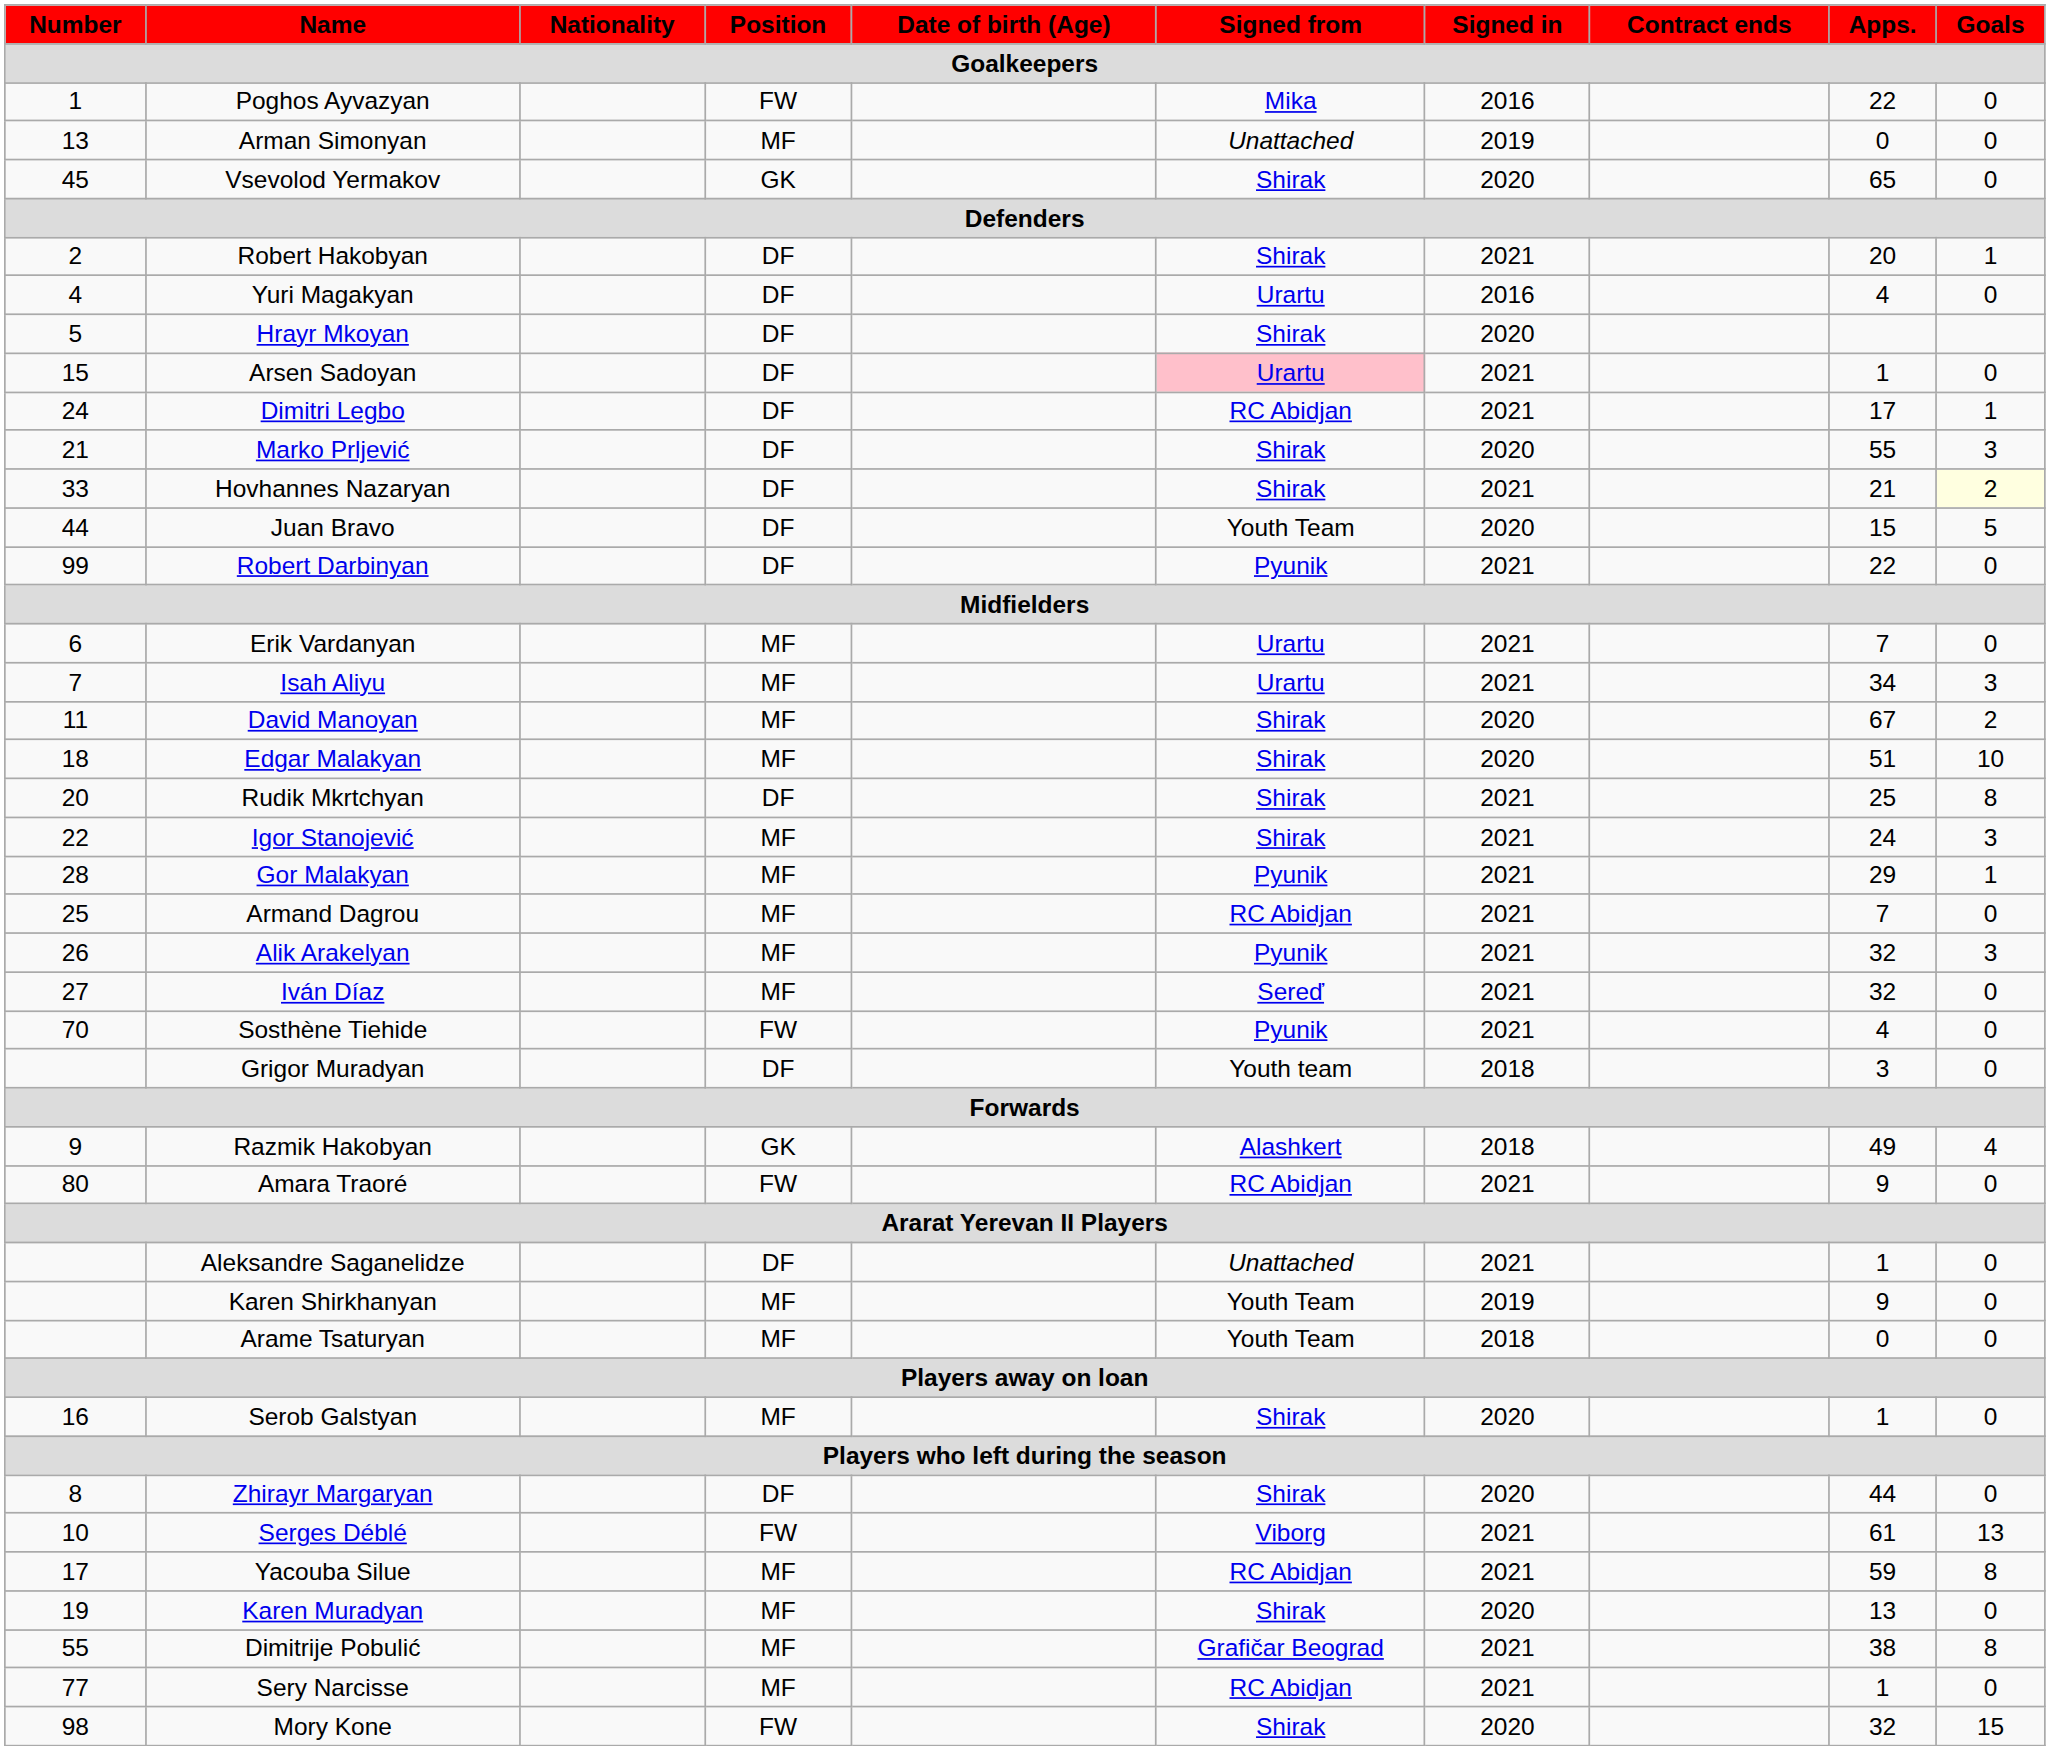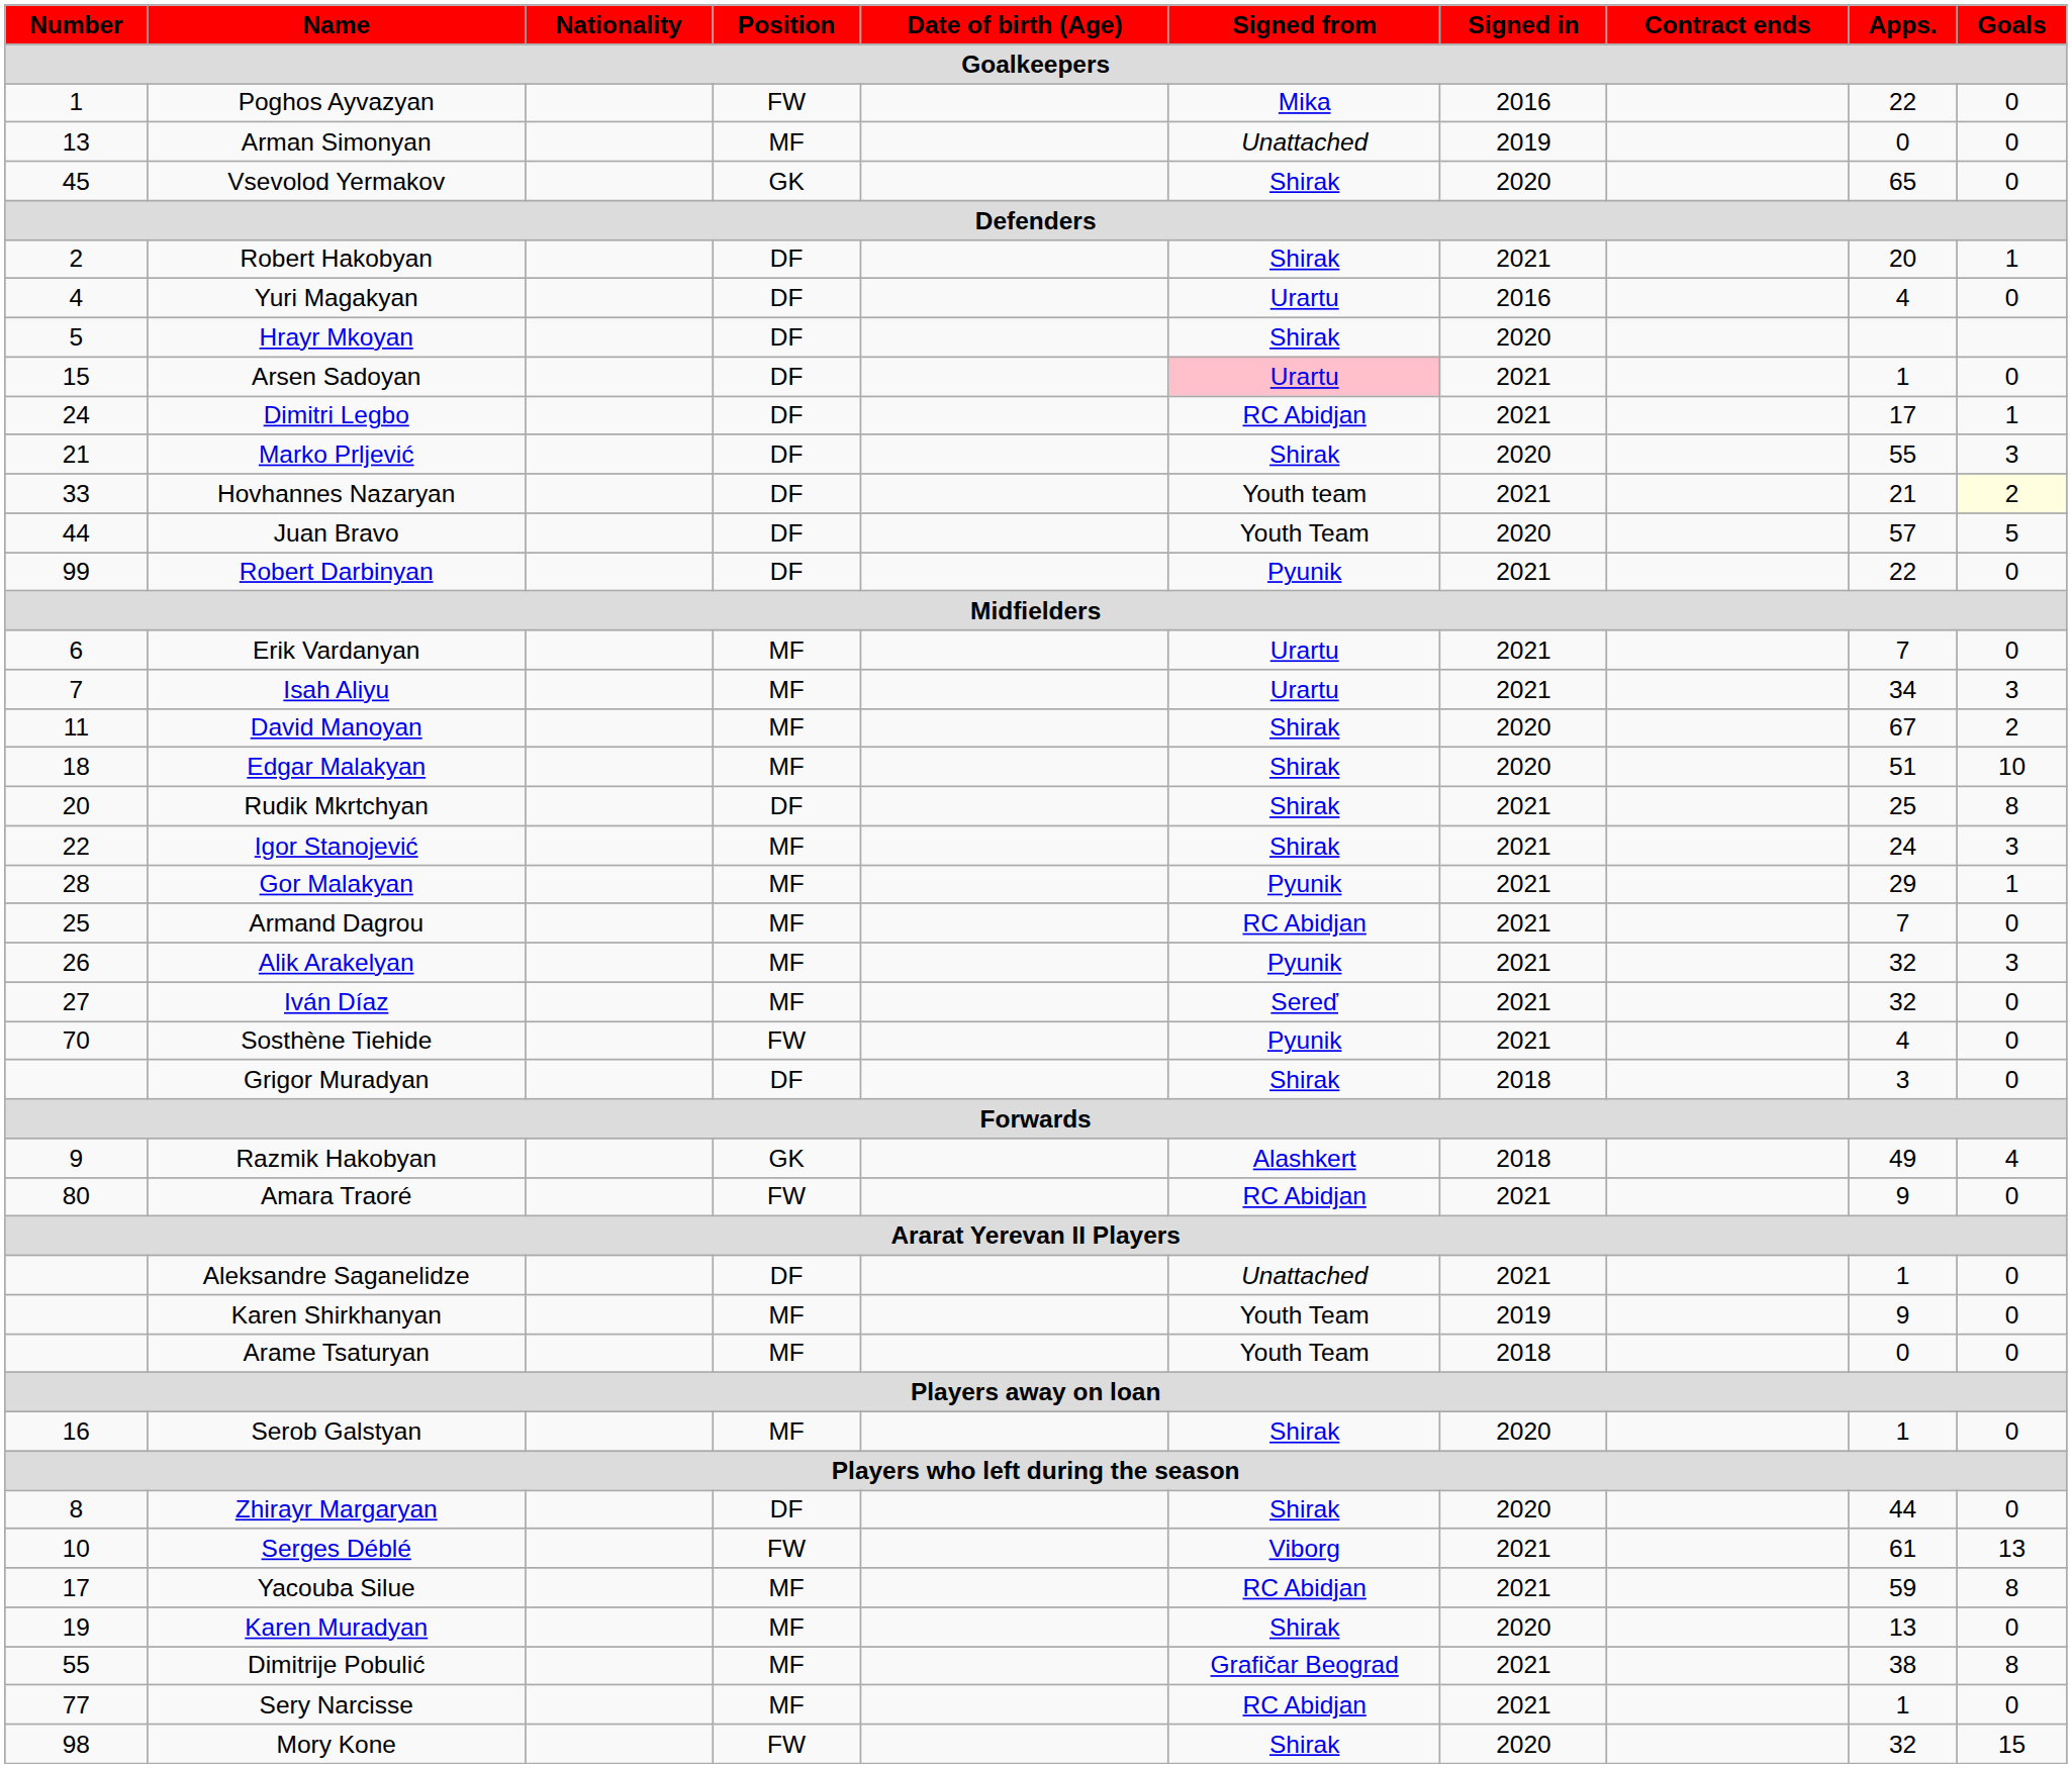 <table class="wikitable"  style="text-align:center; font-size:90%; width:95%;">
 <tr>
 <th style="background:#FF0000; color:#000000; text-align:center;">Number</th>
 <th style="background:#FF0000; color:#000000; text-align:center;">Name</th>
 <th style="background:#FF0000; color:#000000; text-align:center;">Nationality</th>
 <th style="background:#FF0000; color:#000000; text-align:center;">Position</th>
 <th style="background:#FF0000; color:#000000; text-align:center;">Date of birth (Age)</th>
 <th style="background:#FF0000; color:#000000; text-align:center;">Signed from</th>
 <th style="background:#FF0000; color:#000000; text-align:center;">Signed in</th>
 <th style="background:#FF0000; color:#000000; text-align:center;">Contract ends</th>
 <th style="background:#FF0000; color:#000000; text-align:center;">Apps.</th>
 <th style="background:#FF0000; color:#000000; text-align:center;">Goals</th>
 </tr>
 <tr>
 <th colspan="11"  style="background:#dcdcdc; text-align:center;">Goalkeepers</th>
 </tr>
 <tr>
 <td>1</td>
 <td>Poghos Ayvazyan</td>
 <td></td>
 <td>FW</td>
 <td></td>
 <td><a href='#'>Mika</a></td>
 <td>2016</td>
 <td></td>
 <td>22</td>
 <td>0</td>
 </tr>
 <tr>
 <td>13</td>
 <td>Arman Simonyan</td>
 <td></td>
 <td>MF</td>
 <td></td>
 <td><em>Unattached</em></td>
 <td>2019</td>
 <td></td>
 <td>0</td>
 <td>0</td>
 </tr>
 <tr>
 <td>45</td>
 <td>Vsevolod Yermakov</td>
 <td></td>
 <td>GK</td>
 <td></td>
 <td><a href='#'>Shirak</a></td>
 <td>2020</td>
 <td></td>
 <td>65</td>
 <td>0</td>
 </tr>
 <tr>
 <th colspan="11"  style="background:#dcdcdc; text-align:center;">Defenders</th>
 </tr>
 <tr>
 <td>2</td>
 <td>Robert Hakobyan</td>
 <td></td>
 <td>DF</td>
 <td></td>
 <td><a href='#'>Shirak</a></td>
 <td>2021</td>
 <td></td>
 <td>20</td>
 <td>1</td>
 </tr>
 <tr>
 <td>4</td>
 <td>Yuri Magakyan</td>
 <td></td>
 <td>DF</td>
 <td></td>
 <td><a href='#'>Urartu</a></td>
 <td>2016</td>
 <td></td>
 <td>4</td>
 <td>0</td>
 </tr>
 <tr>
 <td>5</td>
 <td><a href='#'>Hrayr Mkoyan</a></td>
 <td></td>
 <td>DF</td>
 <td></td>
 <td><a href='#'>Shirak</a></td>
 <td>2020</td>
 <td></td>
 <td></td>
 <td></td>
 </tr>
 <tr>
 <td>15</td>
 <td>Arsen Sadoyan</td>
 <td></td>
 <td>DF</td>
 <td></td>
 <td style="background: pink;"><a href='#'>Urartu</a></td>
 <td>2021</td>
 <td></td>
 <td>1</td>
 <td>0</td>
 </tr>
 <tr>
 <td>24</td>
 <td><a href='#'>Dimitri Legbo</a></td>
 <td></td>
 <td>DF</td>
 <td></td>
 <td><a href='#'>RC Abidjan</a></td>
 <td>2021</td>
 <td></td>
 <td>17</td>
 <td>1</td>
 </tr>
 <tr>
 <td>21</td>
 <td><a href='#'>Marko Prljević</a></td>
 <td></td>
 <td>DF</td>
 <td></td>
 <td><a href='#'>Shirak</a></td>
 <td>2020</td>
 <td></td>
 <td>55</td>
 <td>3</td>
 </tr>
 <tr>
 <td>33</td>
 <td>Hovhannes Nazaryan</td>
 <td></td>
 <td>DF</td>
 <td></td>
-<td><a href='#'>Shirak</a></td>
+<td>Youth team</td>
 <td>2021</td>
 <td></td>
 <td>21</td>
 <td style="background: lightyellow;">2</td>
 </tr>
 <tr>
 <td>44</td>
 <td>Juan Bravo</td>
 <td></td>
 <td>DF</td>
 <td></td>
 <td>Youth Team</td>
 <td>2020</td>
 <td></td>
-<td>15</td>
+<td>57</td>
 <td>5</td>
 </tr>
 <tr>
 <td>99</td>
 <td><a href='#'>Robert Darbinyan</a></td>
 <td></td>
 <td>DF</td>
 <td></td>
 <td><a href='#'>Pyunik</a></td>
 <td>2021</td>
 <td></td>
 <td>22</td>
 <td>0</td>
 </tr>
 <tr>
 <th colspan="11"  style="background:#dcdcdc; text-align:center;">Midfielders</th>
 </tr>
 <tr>
 <td>6</td>
 <td>Erik Vardanyan</td>
 <td></td>
 <td>MF</td>
 <td></td>
 <td><a href='#'>Urartu</a></td>
 <td>2021</td>
 <td></td>
 <td>7</td>
 <td>0</td>
 </tr>
 <tr>
 <td>7</td>
 <td><a href='#'>Isah Aliyu</a></td>
 <td></td>
 <td>MF</td>
 <td></td>
 <td><a href='#'>Urartu</a></td>
 <td>2021</td>
 <td></td>
 <td>34</td>
 <td>3</td>
 </tr>
 <tr>
 <td>11</td>
 <td><a href='#'>David Manoyan</a></td>
 <td></td>
 <td>MF</td>
 <td></td>
 <td><a href='#'>Shirak</a></td>
 <td>2020</td>
 <td></td>
 <td>67</td>
 <td>2</td>
 </tr>
 <tr>
 <td>18</td>
 <td><a href='#'>Edgar Malakyan</a></td>
 <td></td>
 <td>MF</td>
 <td></td>
 <td><a href='#'>Shirak</a></td>
 <td>2020</td>
 <td></td>
 <td>51</td>
 <td>10</td>
 </tr>
 <tr>
 <td>20</td>
 <td>Rudik Mkrtchyan</td>
 <td></td>
 <td>DF</td>
 <td></td>
 <td><a href='#'>Shirak</a></td>
 <td>2021</td>
 <td></td>
 <td>25</td>
 <td>8</td>
 </tr>
 <tr>
 <td>22</td>
 <td><a href='#'>Igor Stanojević</a></td>
 <td></td>
 <td>MF</td>
 <td></td>
 <td><a href='#'>Shirak</a></td>
 <td>2021</td>
 <td></td>
 <td>24</td>
 <td>3</td>
 </tr>
 <tr>
 <td>28</td>
 <td><a href='#'>Gor Malakyan</a></td>
 <td></td>
 <td>MF</td>
 <td></td>
 <td><a href='#'>Pyunik</a></td>
 <td>2021</td>
 <td></td>
 <td>29</td>
 <td>1</td>
 </tr>
 <tr>
 <td>25</td>
 <td>Armand Dagrou</td>
 <td></td>
 <td>MF</td>
 <td></td>
 <td><a href='#'>RC Abidjan</a></td>
 <td>2021</td>
 <td></td>
 <td>7</td>
 <td>0</td>
 </tr>
 <tr>
 <td>26</td>
 <td><a href='#'>Alik Arakelyan</a></td>
 <td></td>
 <td>MF</td>
 <td></td>
 <td><a href='#'>Pyunik</a></td>
 <td>2021</td>
 <td></td>
 <td>32</td>
 <td>3</td>
 </tr>
 <tr>
 <td>27</td>
 <td><a href='#'>Iván Díaz</a></td>
 <td></td>
 <td>MF</td>
 <td></td>
 <td><a href='#'>Sereď</a></td>
 <td>2021</td>
 <td></td>
 <td>32</td>
 <td>0</td>
 </tr>
 <tr>
 <td>70</td>
 <td>Sosthène Tiehide</td>
 <td></td>
 <td>FW</td>
 <td></td>
 <td><a href='#'>Pyunik</a></td>
 <td>2021</td>
 <td></td>
 <td>4</td>
 <td>0</td>
 </tr>
 <tr>
 <td></td>
 <td>Grigor Muradyan</td>
 <td></td>
 <td>DF</td>
 <td></td>
-<td>Youth team</td>
+<td><a href='#'>Shirak</a></td>
 <td>2018</td>
 <td></td>
 <td>3</td>
 <td>0</td>
 </tr>
 <tr>
 <th colspan="11"  style="background:#dcdcdc; text-align:center;">Forwards</th>
 </tr>
 <tr>
 <td>9</td>
 <td>Razmik Hakobyan</td>
 <td></td>
 <td>GK</td>
 <td></td>
 <td><a href='#'>Alashkert</a></td>
 <td>2018</td>
 <td></td>
 <td>49</td>
 <td>4</td>
 </tr>
 <tr>
 <td>80</td>
 <td>Amara Traoré</td>
 <td></td>
 <td>FW</td>
 <td></td>
 <td><a href='#'>RC Abidjan</a></td>
 <td>2021</td>
 <td></td>
 <td>9</td>
 <td>0</td>
 </tr>
 <tr>
 <th colspan="11"  style="background:#dcdcdc; text-align:center;">Ararat Yerevan II Players</th>
 </tr>
 <tr>
 <td></td>
 <td>Aleksandre Saganelidze</td>
 <td></td>
 <td>DF</td>
 <td></td>
 <td><em>Unattached</em></td>
 <td>2021</td>
 <td></td>
 <td>1</td>
 <td>0</td>
 </tr>
 <tr>
 <td></td>
 <td>Karen Shirkhanyan</td>
 <td></td>
 <td>MF</td>
 <td></td>
 <td>Youth Team</td>
 <td>2019</td>
 <td></td>
 <td>9</td>
 <td>0</td>
 </tr>
 <tr>
 <td></td>
 <td>Arame Tsaturyan</td>
 <td></td>
 <td>MF</td>
 <td></td>
 <td>Youth Team</td>
 <td>2018</td>
 <td></td>
 <td>0</td>
 <td>0</td>
 </tr>
 <tr>
 <th colspan="11"  style="background:#dcdcdc; text-align:center;">Players away on loan</th>
 </tr>
 <tr>
 <td>16</td>
 <td>Serob Galstyan</td>
 <td></td>
 <td>MF</td>
 <td></td>
 <td><a href='#'>Shirak</a></td>
 <td>2020</td>
 <td></td>
 <td>1</td>
 <td>0</td>
 </tr>
 <tr>
 <th colspan="11"  style="background:#dcdcdc; text-align:center;">Players who left during the season</th>
 </tr>
 <tr>
 <td>8</td>
 <td><a href='#'>Zhirayr Margaryan</a></td>
 <td></td>
 <td>DF</td>
 <td></td>
 <td><a href='#'>Shirak</a></td>
 <td>2020</td>
 <td></td>
 <td>44</td>
 <td>0</td>
 </tr>
 <tr>
 <td>10</td>
 <td><a href='#'>Serges Déblé</a></td>
 <td></td>
 <td>FW</td>
 <td></td>
 <td><a href='#'>Viborg</a></td>
 <td>2021</td>
 <td></td>
 <td>61</td>
 <td>13</td>
 </tr>
 <tr>
 <td>17</td>
 <td>Yacouba Silue</td>
 <td></td>
 <td>MF</td>
 <td></td>
 <td><a href='#'>RC Abidjan</a></td>
 <td>2021</td>
 <td></td>
 <td>59</td>
 <td>8</td>
 </tr>
 <tr>
 <td>19</td>
 <td><a href='#'>Karen Muradyan</a></td>
 <td></td>
 <td>MF</td>
 <td></td>
 <td><a href='#'>Shirak</a></td>
 <td>2020</td>
 <td></td>
 <td>13</td>
 <td>0</td>
 </tr>
 <tr>
 <td>55</td>
 <td>Dimitrije Pobulić</td>
 <td></td>
 <td>MF</td>
 <td></td>
 <td><a href='#'>Grafičar Beograd</a></td>
 <td>2021</td>
 <td></td>
 <td>38</td>
 <td>8</td>
 </tr>
 <tr>
 <td>77</td>
 <td>Sery Narcisse</td>
 <td></td>
 <td>MF</td>
 <td></td>
 <td><a href='#'>RC Abidjan</a></td>
 <td>2021</td>
 <td></td>
 <td>1</td>
 <td>0</td>
 </tr>
 <tr>
 <td>98</td>
 <td>Mory Kone</td>
 <td></td>
 <td>FW</td>
 <td></td>
 <td><a href='#'>Shirak</a></td>
 <td>2020</td>
 <td></td>
 <td>32</td>
 <td>15</td>
 </tr>
 </table>
